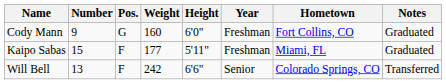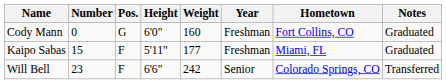 <table class="wikitable sortable" border="1">
 <tr>
 <th>Name</th>
 <th>Number</th>
 <th>Pos.</th>
+<th>Height</th>
 <th>Weight</th>
-<th>Height</th>
 <th>Year</th>
 <th>Hometown</th>
 <th class="unsortable">Notes</th>
 </tr>
 <tr>
 <td>Cody Mann</td>
-<td>9</td>
+<td>0</td>
 <td>G</td>
+<td>6'0"</td>
 <td>160</td>
-<td>6'0"</td>
 <td>Freshman</td>
 <td><a href='#'>Fort Collins, CO</a></td>
 <td>Graduated</td>
 </tr>
 <tr>
 <td>Kaipo Sabas</td>
 <td>15</td>
 <td>F</td>
+<td>5'11"</td>
 <td>177</td>
-<td>5'11"</td>
 <td>Freshman</td>
 <td><a href='#'>Miami, FL</a></td>
 <td>Graduated</td>
 </tr>
 <tr>
 <td>Will Bell</td>
-<td>13</td>
+<td>23</td>
 <td>F</td>
+<td>6'6"</td>
 <td>242</td>
-<td>6'6"</td>
 <td>Senior</td>
 <td><a href='#'>Colorado Springs, CO</a></td>
 <td>Transferred</td>
 </tr>
 </table>
